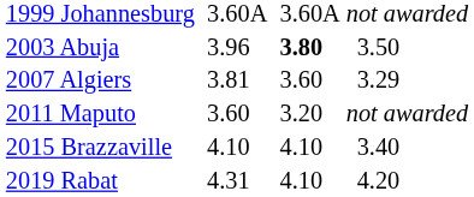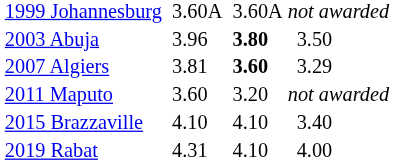 <table>
 <tr valign="top">
 <td><a href='#'>1999 Johannesburg</a><br></td>
 <td></td>
 <td>3.60A</td>
 <td></td>
 <td>3.60A</td>
 <td colspan=2><em>not awarded</em></td>
 </tr>
 <tr valign="top">
 <td><a href='#'>2003 Abuja</a><br></td>
 <td></td>
 <td>3.96</td>
 <td></td>
 <td><strong>3.80</strong></td>
 <td></td>
 <td>3.50</td>
 </tr>
 <tr valign="top">
 <td><a href='#'>2007 Algiers</a><br></td>
 <td></td>
 <td>3.81</td>
 <td></td>
-<td>3.60</td>
+<td><strong>3.60</strong></td>
 <td></td>
 <td>3.29</td>
 </tr>
 <tr valign="top">
 <td><a href='#'>2011 Maputo</a><br></td>
 <td></td>
 <td>3.60</td>
 <td></td>
 <td>3.20</td>
 <td colspan=2><em>not awarded</em></td>
 </tr>
 <tr valign="top">
 <td><a href='#'>2015 Brazzaville</a><br></td>
 <td></td>
 <td>4.10</td>
 <td></td>
 <td>4.10</td>
 <td></td>
 <td>3.40</td>
 </tr>
 <tr valign="top">
 <td><a href='#'>2019 Rabat</a><br></td>
 <td></td>
 <td>4.31</td>
 <td></td>
 <td>4.10</td>
 <td></td>
-<td>4.20</td>
+<td>4.00</td>
 </tr>
 </table>
